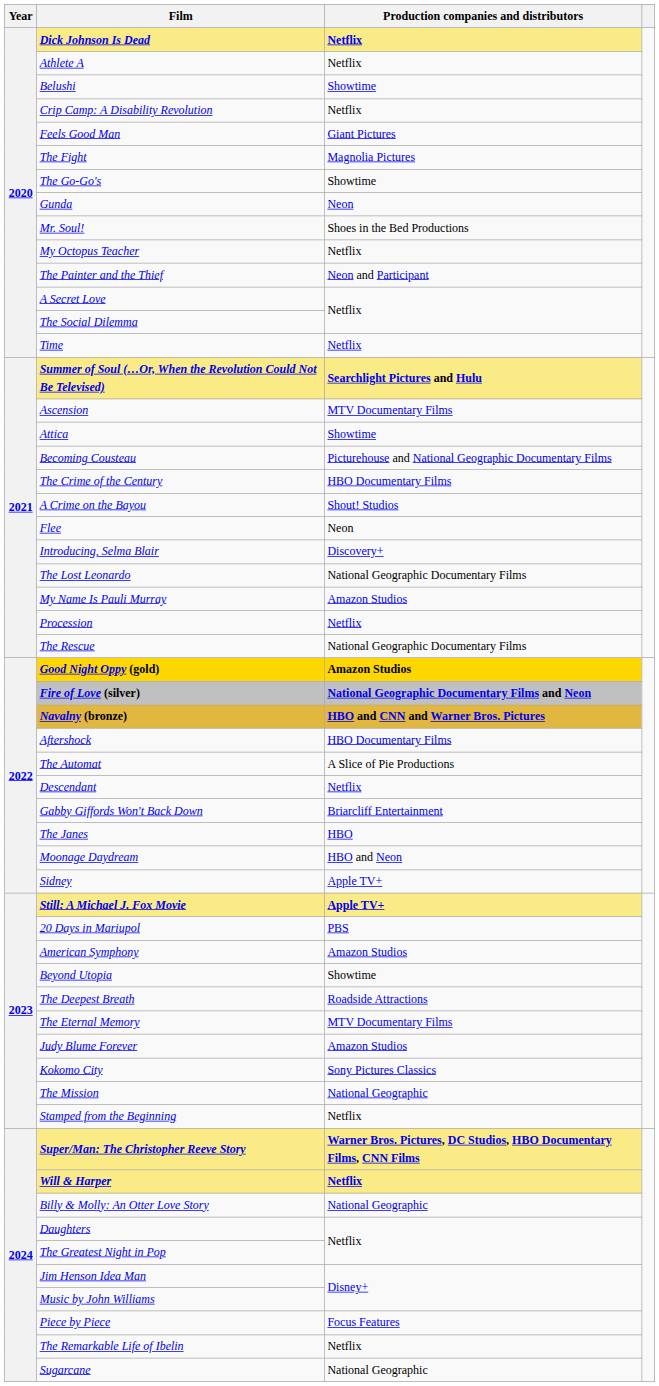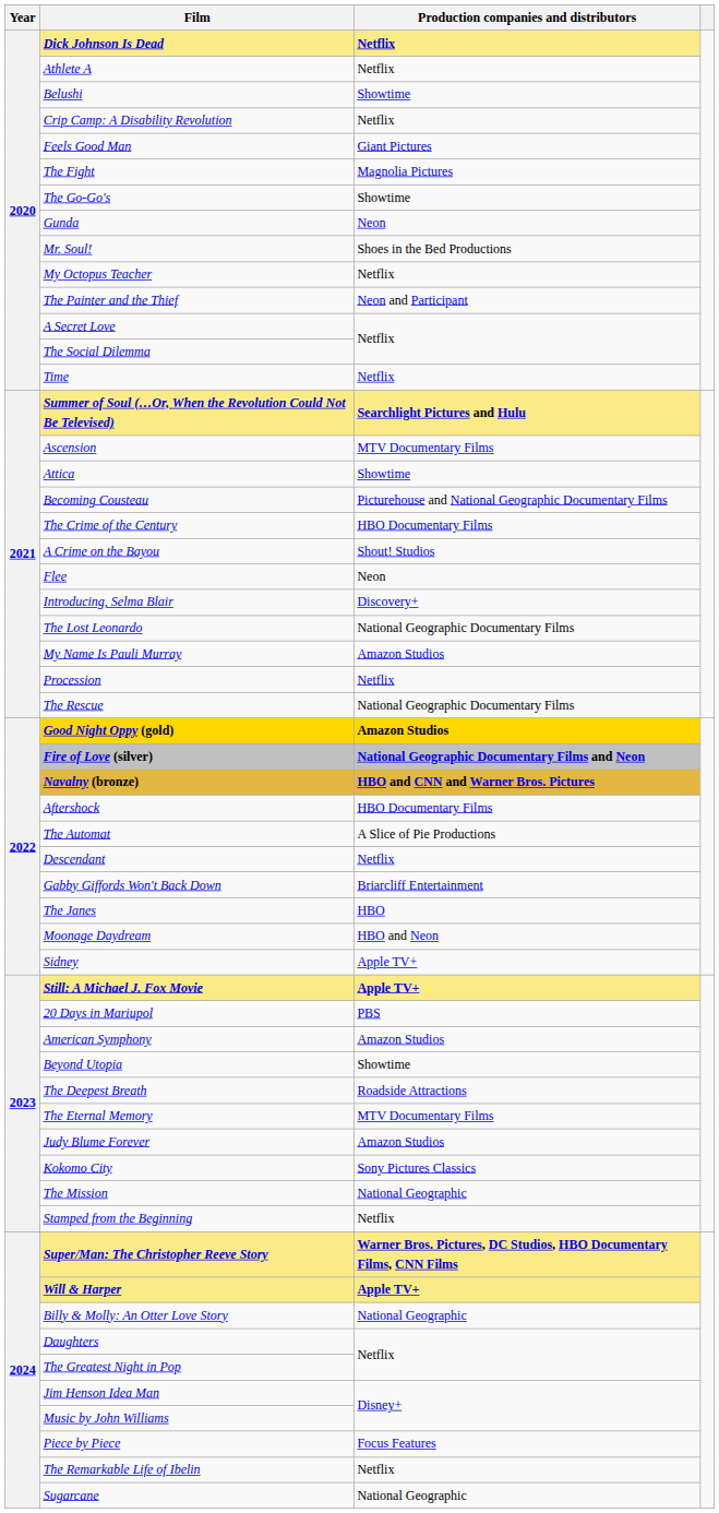 <table class="wikitable" style="font-size:1.00em; line-height:1.5em;">
 <tr bgcolor="#bebebe">
 <th width="5%">Year</th>
 <th>Film</th>
 <th>Production companies and distributors</th>
 <th width="2%"></th>
 </tr>
 <tr>
 <th rowspan="14" style="text-align:center"><a href='#'>2020</a><br></th>
 <td bgcolor="#FAEB86"><strong><em><a href='#'>Dick Johnson Is Dead</a></em></strong></td>
 <td bgcolor="#FAEB86"><strong><a href='#'>Netflix</a></strong></td>
 <td rowspan="14" style="text-align:center"></td>
 </tr>
 <tr>
 <td><em><a href='#'>Athlete A</a></em></td>
 <td>Netflix</td>
 </tr>
 <tr>
 <td><em><a href='#'>Belushi</a></em></td>
 <td><a href='#'>Showtime</a></td>
 </tr>
 <tr>
 <td><em><a href='#'>Crip Camp: A Disability Revolution</a></em></td>
 <td>Netflix</td>
 </tr>
 <tr>
 <td><em><a href='#'>Feels Good Man</a></em></td>
 <td><a href='#'>Giant Pictures</a></td>
 </tr>
 <tr>
 <td><em><a href='#'>The Fight</a></em></td>
 <td><a href='#'>Magnolia Pictures</a></td>
 </tr>
 <tr>
 <td><em><a href='#'>The Go-Go's</a></em></td>
 <td>Showtime</td>
 </tr>
 <tr>
 <td><em><a href='#'>Gunda</a></em></td>
 <td><a href='#'>Neon</a></td>
 </tr>
 <tr>
 <td><em><a href='#'>Mr. Soul!</a></em></td>
 <td>Shoes in the Bed Productions</td>
 </tr>
 <tr>
 <td><em><a href='#'>My Octopus Teacher</a></em></td>
 <td>Netflix</td>
 </tr>
 <tr>
 <td><em><a href='#'>The Painter and the Thief</a></em></td>
 <td><a href='#'>Neon</a> and <a href='#'>Participant</a></td>
 </tr>
 <tr>
 <td><em><a href='#'>A Secret Love</a></em></td>
 <td rowspan="2">Netflix</td>
 </tr>
 <tr>
 <td><em><a href='#'>The Social Dilemma</a></em></td>
 </tr>
 <tr>
 <td><em><a href='#'>Time</a></em></td>
 <td><a href='#'>Netflix</a></td>
 </tr>
 <tr>
 <th rowspan="12" style="text-align:center"><a href='#'>2021</a><br></th>
 <td bgcolor="#FAEB86"><strong><em><a href='#'>Summer of Soul (…Or, When the Revolution Could Not Be Televised)</a></em></strong></td>
 <td bgcolor="#FAEB86"><strong><a href='#'>Searchlight Pictures</a> and <a href='#'>Hulu</a></strong></td>
 <td rowspan="12" style="text-align:center"></td>
 </tr>
 <tr>
 <td><em><a href='#'>Ascension</a></em></td>
 <td><a href='#'>MTV Documentary Films</a></td>
 </tr>
 <tr>
 <td><em><a href='#'>Attica</a></em></td>
 <td><a href='#'>Showtime</a></td>
 </tr>
 <tr>
 <td><em><a href='#'>Becoming Cousteau</a></em></td>
 <td><a href='#'>Picturehouse</a> and <a href='#'>National Geographic Documentary Films</a></td>
 </tr>
 <tr>
 <td><em><a href='#'>The Crime of the Century</a></em></td>
 <td><a href='#'>HBO Documentary Films</a></td>
 </tr>
 <tr>
 <td><em><a href='#'>A Crime on the Bayou</a></em></td>
 <td><a href='#'>Shout! Studios</a></td>
 </tr>
 <tr>
 <td><em><a href='#'>Flee</a></em></td>
 <td>Neon</td>
 </tr>
 <tr>
 <td><em><a href='#'>Introducing, Selma Blair</a></em></td>
 <td><a href='#'>Discovery+</a></td>
 </tr>
 <tr>
 <td><em><a href='#'>The Lost Leonardo</a></em></td>
 <td>National Geographic Documentary Films</td>
 </tr>
 <tr>
 <td><em><a href='#'>My Name Is Pauli Murray</a></em></td>
 <td><a href='#'>Amazon Studios</a></td>
 </tr>
 <tr>
 <td><em><a href='#'>Procession</a></em></td>
 <td><a href='#'>Netflix</a></td>
 </tr>
 <tr>
 <td><em><a href='#'>The Rescue</a></em></td>
 <td>National Geographic Documentary Films</td>
 </tr>
 <tr>
 <th rowspan="10" style="text-align:center"><a href='#'>2022</a><br></th>
 <td bgcolor="#FFD700"><strong><em><a href='#'>Good Night Oppy</a></em></strong> <strong>(gold)</strong></td>
 <td bgcolor="#FFD700"><strong>Amazon Studios</strong></td>
 <td rowspan="10" style="text-align:center"></td>
 </tr>
 <tr>
 <td bgcolor="#C0C0C0"><em><a href='#'><strong>Fire of Love</strong></a></em> <strong>(silver)</strong></td>
 <td bgcolor="#C0C0C0"><strong><a href='#'>National Geographic Documentary Films</a> and <a href='#'>Neon</a></strong></td>
 </tr>
 <tr>
 <td bgcolor="#E2B740"><em><a href='#'><strong>Navalny</strong></a></em> <strong>(bronze)</strong></td>
 <td bgcolor="#E2B740"><strong><a href='#'>HBO</a> and <a href='#'>CNN</a> and <a href='#'>Warner Bros. Pictures</a></strong></td>
 </tr>
 <tr>
 <td><em><a href='#'>Aftershock</a></em></td>
 <td><a href='#'>HBO Documentary Films</a></td>
 </tr>
 <tr>
 <td><em><a href='#'>The Automat</a></em></td>
 <td>A Slice of Pie Productions</td>
 </tr>
 <tr>
 <td><em><a href='#'>Descendant</a></em></td>
 <td><a href='#'>Netflix</a></td>
 </tr>
 <tr>
 <td><em><a href='#'>Gabby Giffords Won't Back Down</a></em></td>
 <td><a href='#'>Briarcliff Entertainment</a></td>
 </tr>
 <tr>
 <td><em><a href='#'>The Janes</a></em></td>
 <td><a href='#'>HBO</a></td>
 </tr>
 <tr>
 <td><em><a href='#'>Moonage Daydream</a></em></td>
 <td><a href='#'>HBO</a> and <a href='#'>Neon</a></td>
 </tr>
 <tr>
 <td><em><a href='#'>Sidney</a></em></td>
 <td><a href='#'>Apple TV+</a></td>
 </tr>
 <tr>
 <th rowspan="10" style="text-align:center"><a href='#'>2023</a><br></th>
 <td bgcolor="#FAEB86"><strong><em><a href='#'>Still: A Michael J. Fox Movie</a></em></strong></td>
 <td bgcolor="#FAEB86"><strong><a href='#'>Apple TV+</a></strong></td>
 <td rowspan="10" style="text-align:center;"></td>
 </tr>
 <tr>
 <td><em><a href='#'>20 Days in Mariupol</a></em></td>
 <td><a href='#'>PBS</a></td>
 </tr>
 <tr>
 <td><em><a href='#'>American Symphony</a></em></td>
 <td><a href='#'>Amazon Studios</a></td>
 </tr>
 <tr>
 <td><em><a href='#'>Beyond Utopia</a></em></td>
 <td>Showtime</td>
 </tr>
 <tr>
 <td><em><a href='#'>The Deepest Breath</a></em></td>
 <td><a href='#'>Roadside Attractions</a></td>
 </tr>
 <tr>
 <td><em><a href='#'>The Eternal Memory</a></em></td>
 <td><a href='#'>MTV Documentary Films</a></td>
 </tr>
 <tr>
 <td><em><a href='#'>Judy Blume Forever</a></em></td>
 <td><a href='#'>Amazon Studios</a></td>
 </tr>
 <tr>
 <td><em><a href='#'>Kokomo City</a></em></td>
 <td><a href='#'>Sony Pictures Classics</a></td>
 </tr>
 <tr>
 <td><em><a href='#'>The Mission</a></em></td>
 <td><a href='#'>National Geographic</a></td>
 </tr>
 <tr>
 <td><em><a href='#'>Stamped from the Beginning</a></em></td>
 <td>Netflix</td>
 </tr>
 <tr>
 <th rowspan="10" style="text-align:center"><a href='#'>2024</a><br></th>
 <td bgcolor="#FAEB86"><strong><em><a href='#'>Super/Man: The Christopher Reeve Story</a></em></strong></td>
 <td bgcolor="#FAEB86"><strong><a href='#'>Warner Bros. Pictures</a>, <a href='#'>DC Studios</a>, <a href='#'>HBO Documentary Films</a>, <a href='#'>CNN Films</a></strong></td>
 <td rowspan="10" style="text-align:center;"></td>
 </tr>
 <tr>
 <td bgcolor="#FAEB86"><strong><em><a href='#'>Will & Harper</a></em></strong></td>
-<td bgcolor="#FAEB86"><strong><a href='#'>Netflix</a></strong></td>
+<td bgcolor="#FAEB86"><strong><a href='#'>Apple TV+</a></strong></td>
 </tr>
 <tr>
 <td><em><a href='#'>Billy & Molly: An Otter Love Story</a></em></td>
 <td><a href='#'>National Geographic</a></td>
 </tr>
 <tr>
 <td><em><a href='#'>Daughters</a></em></td>
 <td rowspan="2">Netflix</td>
 </tr>
 <tr>
 <td><em><a href='#'>The Greatest Night in Pop</a></em></td>
 </tr>
 <tr>
 <td><em><a href='#'>Jim Henson Idea Man</a></em></td>
 <td rowspan="2"><a href='#'>Disney+</a></td>
 </tr>
 <tr>
 <td><em><a href='#'>Music by John Williams</a></em></td>
 </tr>
 <tr>
 <td><em><a href='#'>Piece by Piece</a></em></td>
 <td><a href='#'>Focus Features</a></td>
 </tr>
 <tr>
 <td><em><a href='#'>The Remarkable Life of Ibelin</a></em></td>
 <td>Netflix</td>
 </tr>
 <tr>
 <td><em><a href='#'>Sugarcane</a></em></td>
 <td>National Geographic</td>
 </tr>
 </table>
